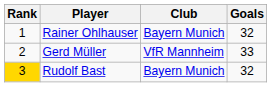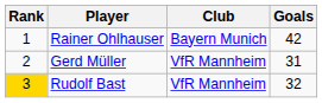 <table class="wikitable sortable" style="text-align:center">
 <tr>
 <th>Rank</th>
 <th>Player</th>
 <th>Club</th>
 <th>Goals</th>
 </tr>
 <tr>
 <td>1</td>
 <td style="text-align:left"> <a href='#'>Rainer Ohlhauser</a></td>
 <td style="text-align:left"><a href='#'>Bayern Munich</a></td>
-<td>32</td>
+<td>42</td>
 </tr>
 <tr>
 <td>2</td>
 <td style="text-align:left"> <a href='#'>Gerd Müller</a></td>
 <td style="text-align:left"><a href='#'>VfR Mannheim</a></td>
-<td>33</td>
+<td>31</td>
 </tr>
 <tr>
 <td style="background: gold;">3</td>
 <td style="text-align:left"> <a href='#'>Rudolf Bast</a></td>
-<td style="text-align:left"><a href='#'>Bayern Munich</a></td>
+<td style="text-align:left"><a href='#'>VfR Mannheim</a></td>
 <td>32</td>
 </tr>
 </table>
